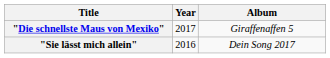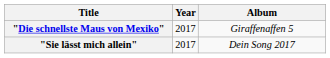 <table class="wikitable plainrowheaders" style="text-align:center;">
 <tr>
 <th scope="col" style="width:16em;">Title</th>
 <th scope="col">Year</th>
 <th scope="col" style="width:12em;">Album</th>
 </tr>
 <tr>
 <th scope="row">"<a href='#'>Die schnellste Maus von Mexiko</a>"</th>
 <td>2017</td>
 <td><em>Giraffenaffen 5</em></td>
 </tr>
 <tr>
 <th scope="row">"Sie lässt mich allein"<br></th>
-<td>2016</td>
+<td>2017</td>
 <td><em>Dein Song 2017</em></td>
 </tr>
 </table>
